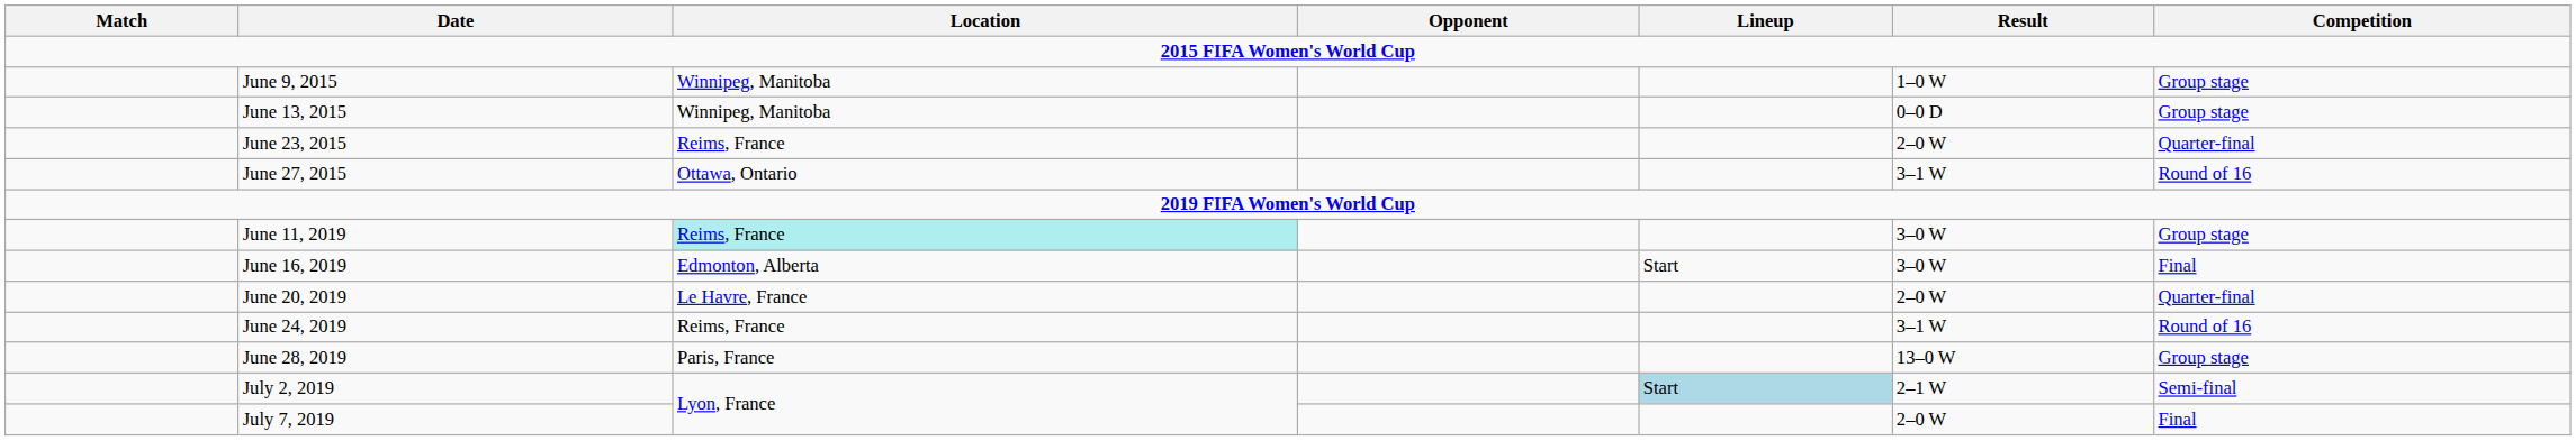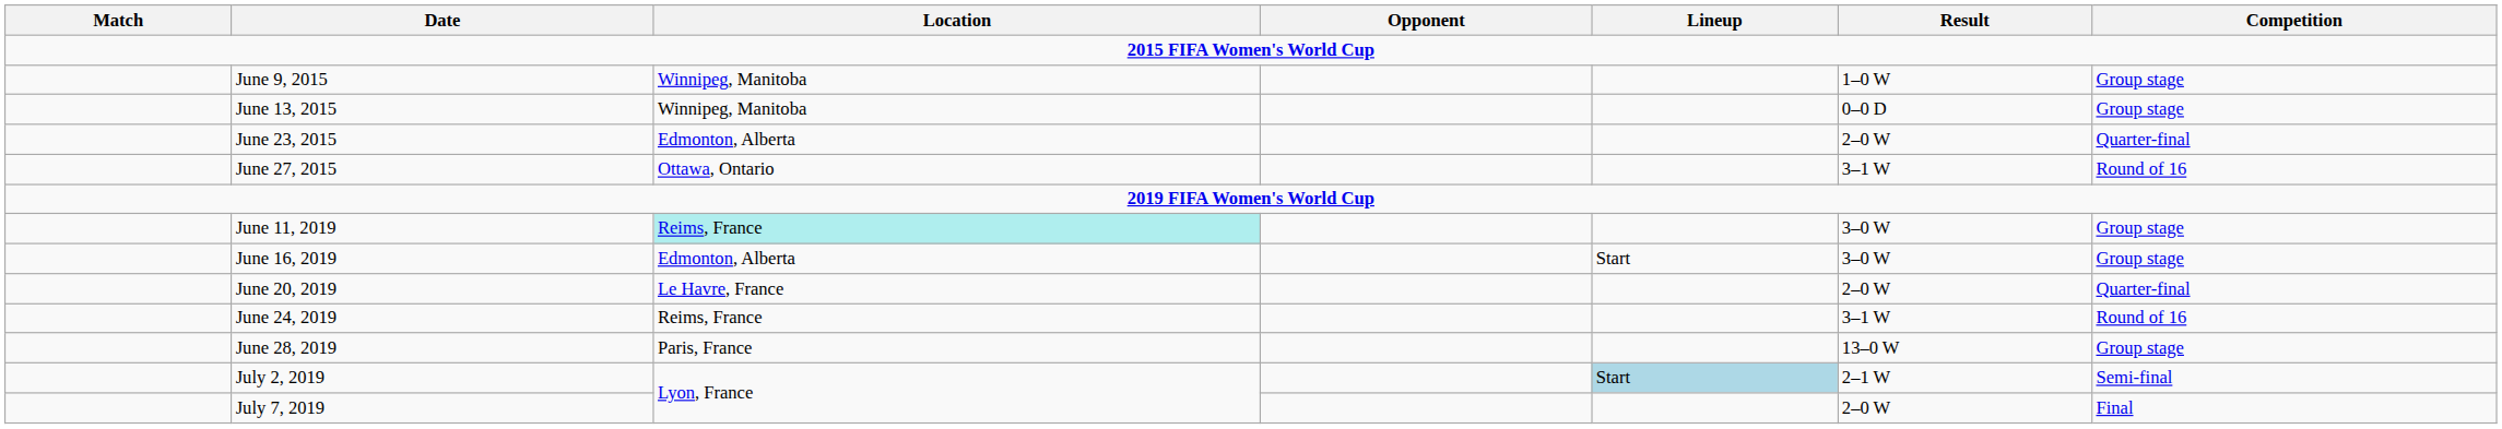 <table class="wikitable collapsible collapsed" style="width:100%; font-size:90%;">
 <tr>
 <th>Match</th>
 <th>Date</th>
 <th>Location</th>
 <th>Opponent</th>
 <th>Lineup</th>
 <th>Result</th>
 <th>Competition</th>
 </tr>
 <tr>
 <td colspan=7 align=center ><strong><a href='#'>2015 FIFA Women's World Cup</a></strong></td>
 </tr>
 <tr>
 <td></td>
 <td>June 9, 2015</td>
 <td><a href='#'>Winnipeg</a>, Manitoba</td>
 <td></td>
 <td></td>
 <td>1–0 W</td>
 <td><a href='#'>Group stage</a></td>
 </tr>
 <tr>
 <td></td>
 <td>June 13, 2015</td>
 <td>Winnipeg, Manitoba</td>
 <td></td>
 <td></td>
 <td>0–0 D</td>
 <td><a href='#'>Group stage</a></td>
 </tr>
 <tr>
 <td></td>
 <td>June 23, 2015</td>
-<td><a href='#'>Reims</a>, France</td>
+<td><a href='#'>Edmonton</a>, Alberta</td>
 <td></td>
 <td></td>
 <td>2–0 W</td>
 <td><a href='#'>Quarter-final</a></td>
 </tr>
 <tr>
 <td></td>
 <td>June 27, 2015</td>
 <td><a href='#'>Ottawa</a>, Ontario</td>
 <td></td>
 <td></td>
 <td>3–1 W</td>
 <td><a href='#'>Round of 16</a></td>
 </tr>
 <tr>
 <td colspan=7 align=center ><strong><a href='#'>2019 FIFA Women's World Cup</a></strong></td>
 </tr>
 <tr>
 <td></td>
 <td>June 11, 2019</td>
 <td style="background: paleturquoise;"><a href='#'>Reims</a>, France</td>
 <td></td>
 <td></td>
 <td>3–0 W</td>
 <td><a href='#'>Group stage</a></td>
 </tr>
 <tr>
 <td></td>
 <td>June 16, 2019</td>
 <td><a href='#'>Edmonton</a>, Alberta</td>
 <td></td>
 <td>Start</td>
 <td>3–0 W</td>
-<td><a href='#'>Final</a></td>
+<td><a href='#'>Group stage</a></td>
 </tr>
 <tr>
 <td></td>
 <td>June 20, 2019</td>
 <td><a href='#'>Le Havre</a>, France</td>
 <td></td>
 <td></td>
 <td>2–0 W</td>
 <td><a href='#'>Quarter-final</a></td>
 </tr>
 <tr>
 <td></td>
 <td>June 24, 2019</td>
 <td>Reims, France</td>
 <td></td>
 <td></td>
 <td>3–1 W</td>
 <td><a href='#'>Round of 16</a></td>
 </tr>
 <tr>
 <td></td>
 <td>June 28, 2019</td>
 <td>Paris, France</td>
 <td></td>
 <td></td>
 <td>13–0 W</td>
 <td><a href='#'>Group stage</a></td>
 </tr>
 <tr>
 <td></td>
 <td>July 2, 2019</td>
 <td rowspan=2><a href='#'>Lyon</a>, France</td>
 <td></td>
 <td style="background: lightblue;">Start</td>
 <td>2–1 W</td>
 <td><a href='#'>Semi-final</a></td>
 </tr>
 <tr>
 <td></td>
 <td>July 7, 2019</td>
 <td></td>
 <td></td>
 <td>2–0 W</td>
 <td><a href='#'>Final</a></td>
 </tr>
 </table>
